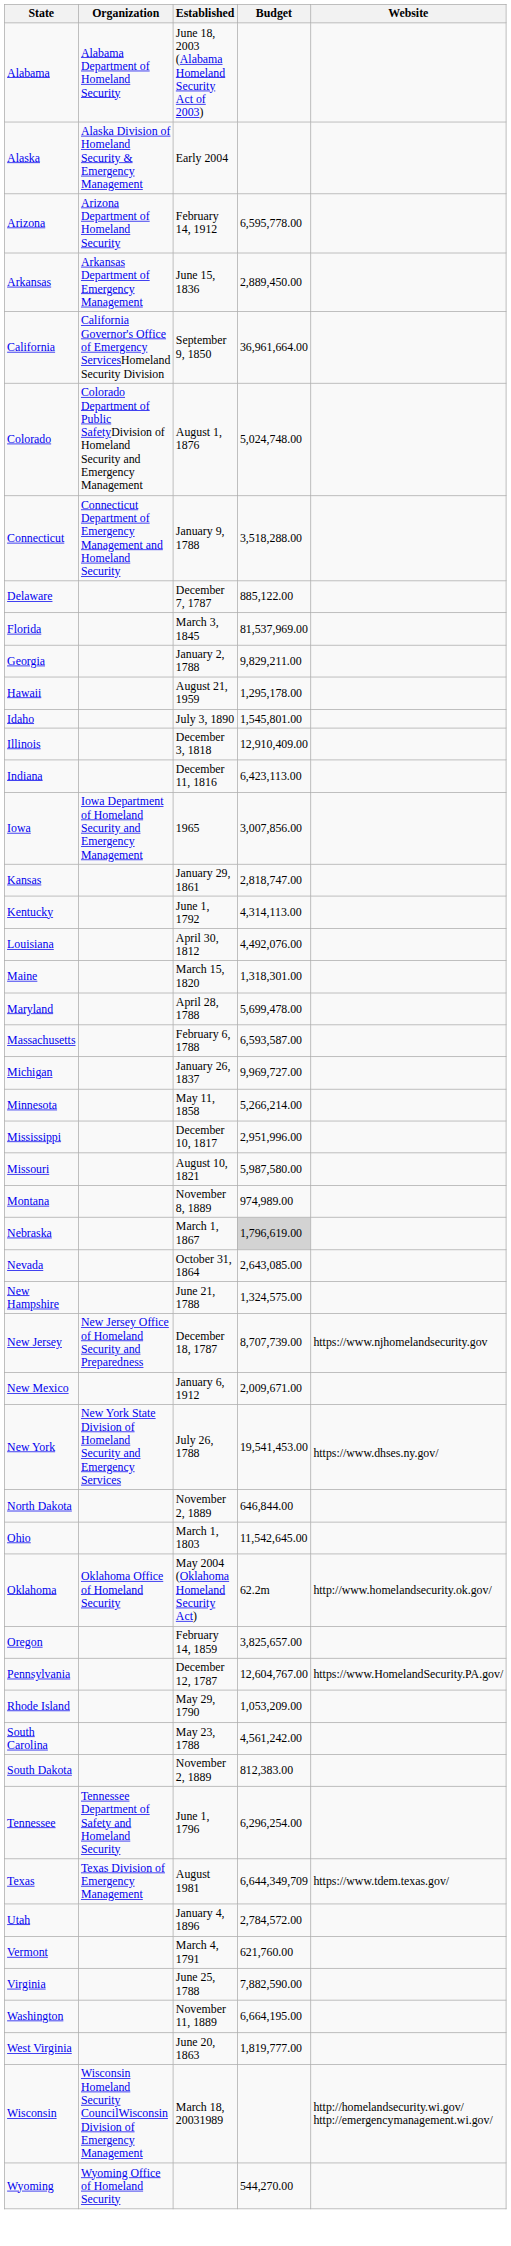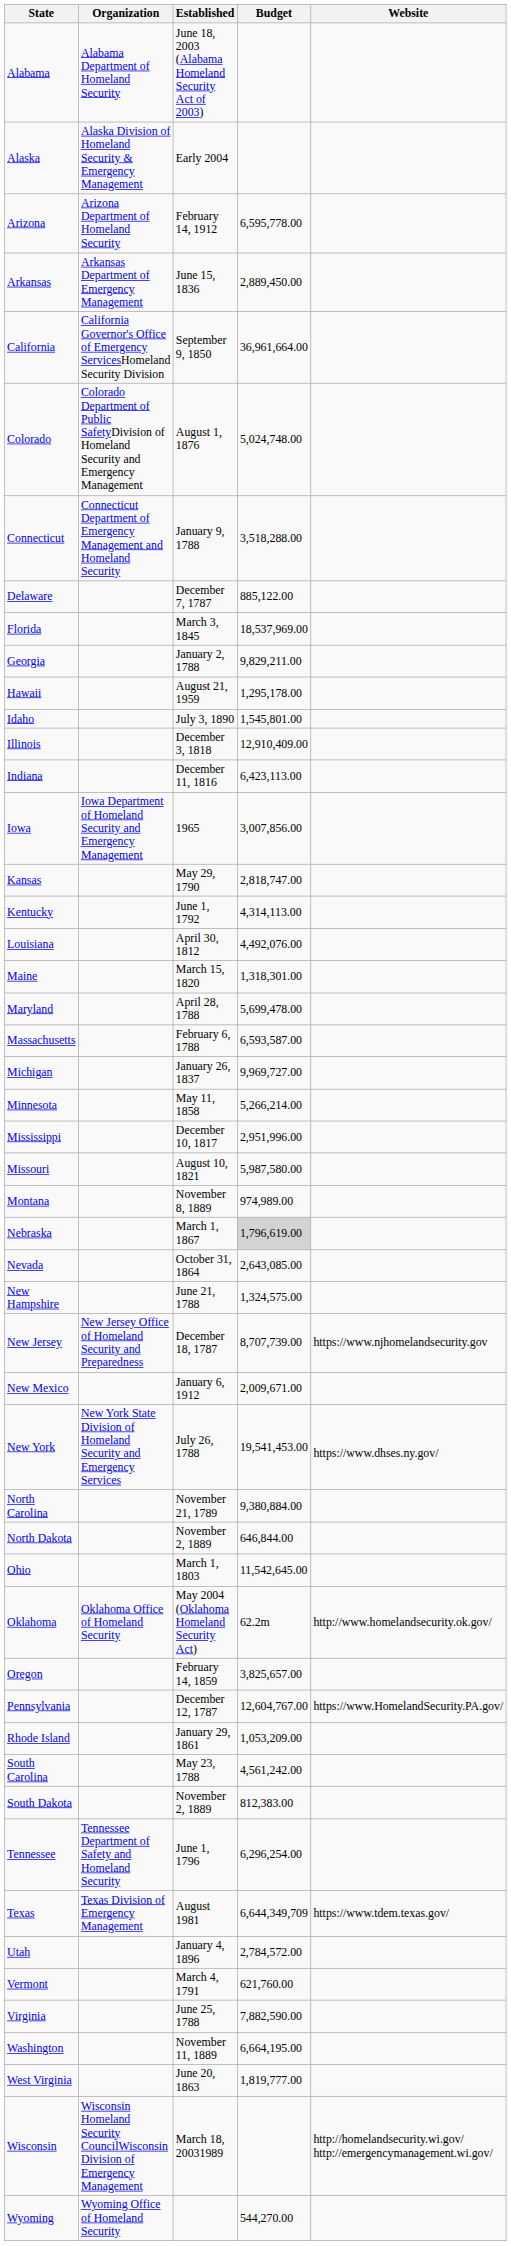 <table class="wikitable sortable"  width="100%">
 <tr>
 <th>State</th>
 <th>Organization</th>
 <th>Established</th>
 <th>Budget</th>
 <th class="unsortable">Website</th>
 </tr>
 <tr>
 <td><a href='#'>Alabama</a></td>
 <td><a href='#'>Alabama Department of Homeland Security</a></td>
 <td>June 18, 2003 (<a href='#'>Alabama Homeland Security Act of 2003</a>)</td>
 <td></td>
 <td></td>
 </tr>
 <tr>
 <td><a href='#'>Alaska</a></td>
 <td><a href='#'>Alaska Division of Homeland Security & Emergency Management</a></td>
 <td>Early 2004</td>
 <td></td>
 <td></td>
 </tr>
 <tr>
 <td><a href='#'>Arizona</a></td>
 <td><a href='#'>Arizona Department of Homeland Security</a></td>
 <td>February 14, 1912</td>
 <td>6,595,778.00</td>
 <td></td>
 </tr>
 <tr>
 <td><a href='#'>Arkansas</a></td>
 <td><a href='#'>Arkansas Department of Emergency Management</a></td>
 <td>June 15, 1836</td>
 <td>2,889,450.00</td>
 <td></td>
 </tr>
 <tr>
 <td><a href='#'>California</a></td>
 <td><a href='#'>California Governor's Office of Emergency Services</a>Homeland Security Division</td>
 <td>September 9, 1850</td>
 <td>36,961,664.00</td>
 <td></td>
 </tr>
 <tr>
 <td><a href='#'>Colorado</a></td>
 <td><a href='#'>Colorado Department of Public Safety</a>Division of Homeland Security and Emergency Management</td>
 <td>August 1, 1876</td>
 <td>5,024,748.00</td>
 <td></td>
 </tr>
 <tr>
 <td><a href='#'>Connecticut</a></td>
 <td><a href='#'>Connecticut Department of Emergency Management and Homeland Security</a></td>
 <td>January 9, 1788</td>
 <td>3,518,288.00</td>
 <td></td>
 </tr>
 <tr>
 <td><a href='#'>Delaware</a></td>
 <td></td>
 <td>December 7, 1787</td>
 <td>885,122.00</td>
 <td></td>
 </tr>
 <tr>
 <td><a href='#'>Florida</a></td>
 <td></td>
 <td>March 3, 1845</td>
-<td>81,537,969.00</td>
+<td>18,537,969.00</td>
 <td></td>
 </tr>
 <tr>
 <td><a href='#'>Georgia</a></td>
 <td></td>
 <td>January 2, 1788</td>
 <td>9,829,211.00</td>
 <td></td>
 </tr>
 <tr>
 <td><a href='#'>Hawaii</a></td>
 <td></td>
 <td>August 21, 1959</td>
 <td>1,295,178.00</td>
 <td></td>
 </tr>
 <tr>
 <td><a href='#'>Idaho</a></td>
 <td></td>
 <td>July 3, 1890</td>
 <td>1,545,801.00</td>
 <td></td>
 </tr>
 <tr>
 <td><a href='#'>Illinois</a></td>
 <td></td>
 <td>December 3, 1818</td>
 <td>12,910,409.00</td>
 <td></td>
 </tr>
 <tr>
 <td><a href='#'>Indiana</a></td>
 <td></td>
 <td>December 11, 1816</td>
 <td>6,423,113.00</td>
 <td></td>
 </tr>
 <tr>
 <td><a href='#'>Iowa</a></td>
 <td><a href='#'>Iowa Department of Homeland Security and Emergency Management</a></td>
 <td>1965</td>
 <td>3,007,856.00</td>
 <td></td>
 </tr>
 <tr>
 <td><a href='#'>Kansas</a></td>
 <td></td>
-<td>January 29, 1861</td>
+<td>May 29, 1790</td>
 <td>2,818,747.00</td>
 <td></td>
 </tr>
 <tr>
 <td><a href='#'>Kentucky</a></td>
 <td></td>
 <td>June 1, 1792</td>
 <td>4,314,113.00</td>
 <td></td>
 </tr>
 <tr>
 <td><a href='#'>Louisiana</a></td>
 <td></td>
 <td>April 30, 1812</td>
 <td>4,492,076.00</td>
 <td></td>
 </tr>
 <tr>
 <td><a href='#'>Maine</a></td>
 <td></td>
 <td>March 15, 1820</td>
 <td>1,318,301.00</td>
 <td></td>
 </tr>
 <tr>
 <td><a href='#'>Maryland</a></td>
 <td></td>
 <td>April 28, 1788</td>
 <td>5,699,478.00</td>
 <td></td>
 </tr>
 <tr>
 <td><a href='#'>Massachusetts</a></td>
 <td></td>
 <td>February 6, 1788</td>
 <td>6,593,587.00</td>
 <td></td>
 </tr>
 <tr>
 <td><a href='#'>Michigan</a></td>
 <td></td>
 <td>January 26, 1837</td>
 <td>9,969,727.00</td>
 <td></td>
 </tr>
 <tr>
 <td><a href='#'>Minnesota</a></td>
 <td></td>
 <td>May 11, 1858</td>
 <td>5,266,214.00</td>
 <td></td>
 </tr>
 <tr>
 <td><a href='#'>Mississippi</a></td>
 <td></td>
 <td>December 10, 1817</td>
 <td>2,951,996.00</td>
 <td></td>
 </tr>
 <tr>
 <td><a href='#'>Missouri</a></td>
 <td></td>
 <td>August 10, 1821</td>
 <td>5,987,580.00</td>
 <td></td>
 </tr>
 <tr>
 <td><a href='#'>Montana</a></td>
 <td></td>
 <td>November 8, 1889</td>
 <td>974,989.00</td>
 <td></td>
 </tr>
 <tr>
 <td><a href='#'>Nebraska</a></td>
 <td></td>
 <td>March 1, 1867</td>
 <td style="background: lightgrey;">1,796,619.00</td>
 <td></td>
 </tr>
 <tr>
 <td><a href='#'>Nevada</a></td>
 <td></td>
 <td>October 31, 1864</td>
 <td>2,643,085.00</td>
 <td></td>
 </tr>
 <tr>
 <td><a href='#'>New Hampshire</a></td>
 <td></td>
 <td>June 21, 1788</td>
 <td>1,324,575.00</td>
 <td></td>
 </tr>
 <tr>
 <td><a href='#'>New Jersey</a></td>
 <td><a href='#'>New Jersey Office of Homeland Security and Preparedness</a></td>
 <td>December 18, 1787</td>
 <td>8,707,739.00</td>
 <td>https://www.njhomelandsecurity.gov</td>
 </tr>
 <tr>
 <td><a href='#'>New Mexico</a></td>
 <td></td>
 <td>January 6, 1912</td>
 <td>2,009,671.00</td>
 <td></td>
 </tr>
 <tr>
 <td><a href='#'>New York</a></td>
 <td><a href='#'>New York State Division of Homeland Security and Emergency Services</a></td>
 <td>July 26, 1788</td>
 <td>19,541,453.00</td>
 <td><br>https://www.dhses.ny.gov/</td>
 </tr>
 <tr>
+<td><a href='#'>North Carolina</a></td>
+<td></td>
+<td>November 21, 1789</td>
+<td>9,380,884.00</td>
+<td></td>
+</tr>
+<tr>
 <td><a href='#'>North Dakota</a></td>
 <td></td>
 <td>November 2, 1889</td>
 <td>646,844.00</td>
 <td></td>
 </tr>
 <tr>
 <td><a href='#'>Ohio</a></td>
 <td></td>
 <td>March 1, 1803</td>
 <td>11,542,645.00</td>
 <td></td>
 </tr>
 <tr>
 <td><a href='#'>Oklahoma</a></td>
 <td><a href='#'>Oklahoma Office of Homeland Security</a></td>
 <td>May 2004 (<a href='#'>Oklahoma Homeland Security Act</a>)</td>
 <td>62.2m</td>
 <td>http://www.homelandsecurity.ok.gov/</td>
 </tr>
 <tr>
 <td><a href='#'>Oregon</a></td>
 <td></td>
 <td>February 14, 1859</td>
 <td>3,825,657.00</td>
 <td></td>
 </tr>
 <tr>
 <td><a href='#'>Pennsylvania</a></td>
 <td></td>
 <td>December 12, 1787</td>
 <td>12,604,767.00</td>
 <td>https://www.HomelandSecurity.PA.gov/</td>
 </tr>
 <tr>
 <td><a href='#'>Rhode Island</a></td>
 <td></td>
-<td>May 29, 1790</td>
+<td>January 29, 1861</td>
 <td>1,053,209.00</td>
 <td></td>
 </tr>
 <tr>
 <td><a href='#'>South Carolina</a></td>
 <td></td>
 <td>May 23, 1788</td>
 <td>4,561,242.00</td>
 <td></td>
 </tr>
 <tr>
 <td><a href='#'>South Dakota</a></td>
 <td></td>
 <td>November 2, 1889</td>
 <td>812,383.00</td>
 <td></td>
 </tr>
 <tr>
 <td><a href='#'>Tennessee</a></td>
 <td><a href='#'>Tennessee Department of Safety and Homeland Security</a></td>
 <td>June 1, 1796</td>
 <td>6,296,254.00</td>
 <td></td>
 </tr>
 <tr>
 <td><a href='#'>Texas</a></td>
 <td><a href='#'>Texas Division of Emergency Management</a></td>
 <td>August 1981</td>
 <td>6,644,349,709</td>
 <td>https://www.tdem.texas.gov/</td>
 </tr>
 <tr>
 <td><a href='#'>Utah</a></td>
 <td></td>
 <td>January 4, 1896</td>
 <td>2,784,572.00</td>
 <td></td>
 </tr>
 <tr>
 <td><a href='#'>Vermont</a></td>
 <td></td>
 <td>March 4, 1791</td>
 <td>621,760.00</td>
 <td></td>
 </tr>
 <tr>
 <td><a href='#'>Virginia</a></td>
 <td></td>
 <td>June 25, 1788</td>
 <td>7,882,590.00</td>
 <td></td>
 </tr>
 <tr>
 <td><a href='#'>Washington</a></td>
 <td></td>
 <td>November 11, 1889</td>
 <td>6,664,195.00</td>
 <td></td>
 </tr>
 <tr>
 <td><a href='#'>West Virginia</a></td>
 <td></td>
 <td>June 20, 1863</td>
 <td>1,819,777.00</td>
 <td></td>
 </tr>
 <tr>
 <td><a href='#'>Wisconsin</a></td>
 <td><a href='#'>Wisconsin Homeland Security Council</a><a href='#'>Wisconsin Division of Emergency Management</a></td>
 <td>March 18, 20031989</td>
 <td></td>
 <td>http://homelandsecurity.wi.gov/  http://emergencymanagement.wi.gov/</td>
 </tr>
 <tr>
 <td><a href='#'>Wyoming</a></td>
 <td><a href='#'>Wyoming Office of Homeland Security</a></td>
 <td></td>
 <td>544,270.00</td>
 <td></td>
 </tr>
 </table>
